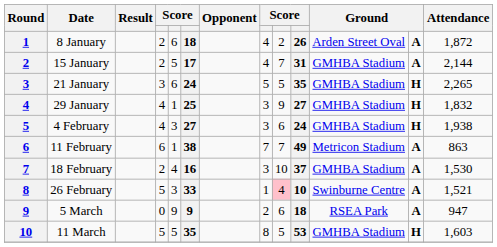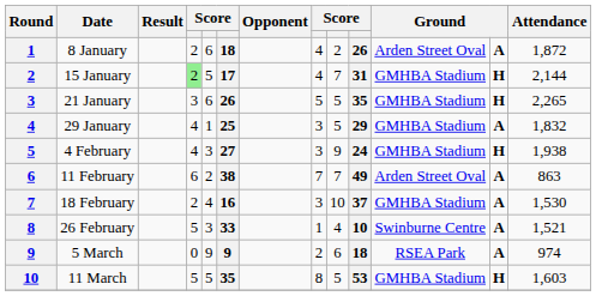 <table class="wikitable plainrowheaders" style="font-size:95%; text-align:center;">
 <tr>
 <th scope="col" rowspan="2">Round</th>
 <th scope="col" rowspan="2">Date</th>
 <th scope="col" rowspan="2">Result</th>
 <th scope="col" colspan="3">Score</th>
 <th scope="col" rowspan="2">Opponent</th>
 <th scope="col" colspan="3">Score</th>
 <th scope="col" rowspan="2" colspan="2">Ground</th>
 <th scope="col" rowspan="2">Attendance</th>
 </tr>
 <tr>
 <th scope="col"></th>
 <th scope="col"></th>
 <th scope="col"></th>
 <th scope="col"></th>
 <th scope="col"></th>
 <th scope="col"></th>
 </tr>
 <tr>
 <th scope="row" style="text-align:center;"><a href='#'>1</a></th>
 <td>8 January</td>
 <td></td>
 <td>2</td>
 <td>6</td>
 <th>18</th>
 <td></td>
 <td>4</td>
 <td>2</td>
 <th>26</th>
 <td><a href='#'>Arden Street Oval</a></td>
 <td><strong>A</strong></td>
 <td>1,872</td>
 </tr>
 <tr>
 <th scope="row" style="text-align:center;"><a href='#'>2</a></th>
 <td>15 January</td>
 <td></td>
-<td>2</td>
+<td style="background: lightgreen;">2</td>
 <td>5</td>
 <th>17</th>
 <td></td>
 <td>4</td>
 <td>7</td>
 <th>31</th>
 <td><a href='#'>GMHBA Stadium</a></td>
-<td><strong>A</strong></td>
+<td><strong>H</strong></td>
 <td>2,144</td>
 </tr>
 <tr>
 <th scope="row" style="text-align:center;"><a href='#'>3</a></th>
 <td>21 January</td>
 <td></td>
 <td>3</td>
 <td>6</td>
-<th>24</th>
+<th>26</th>
 <td></td>
 <td>5</td>
 <td>5</td>
 <th>35</th>
 <td><a href='#'>GMHBA Stadium</a></td>
 <td><strong>H</strong></td>
 <td>2,265</td>
 </tr>
 <tr>
 <th scope="row" style="text-align:center;"><a href='#'>4</a></th>
 <td>29 January</td>
 <td></td>
 <td>4</td>
 <td>1</td>
 <th>25</th>
 <td></td>
 <td>3</td>
-<td>9</td>
-<th>27</th>
+<td>5</td>
+<th>29</th>
 <td><a href='#'>GMHBA Stadium</a></td>
-<td><strong>H</strong></td>
+<td><strong>A</strong></td>
 <td>1,832</td>
 </tr>
 <tr>
 <th scope="row" style="text-align:center;"><a href='#'>5</a></th>
 <td>4 February</td>
 <td></td>
 <td>4</td>
 <td>3</td>
 <th>27</th>
 <td></td>
 <td>3</td>
-<td>6</td>
+<td>9</td>
 <th>24</th>
 <td><a href='#'>GMHBA Stadium</a></td>
 <td><strong>H</strong></td>
 <td>1,938</td>
 </tr>
 <tr>
 <th scope="row" style="text-align:center;"><a href='#'>6</a></th>
 <td>11 February</td>
 <td></td>
 <td>6</td>
-<td>1</td>
+<td>2</td>
 <th>38</th>
 <td></td>
 <td>7</td>
 <td>7</td>
 <th>49</th>
-<td><a href='#'>Metricon Stadium</a></td>
+<td><a href='#'>Arden Street Oval</a></td>
 <td><strong>A</strong></td>
 <td>863</td>
 </tr>
 <tr>
 <th scope="row" style="text-align:center;"><a href='#'>7</a></th>
 <td>18 February</td>
 <td></td>
 <td>2</td>
 <td>4</td>
 <th>16</th>
 <td></td>
 <td>3</td>
 <td>10</td>
 <th>37</th>
 <td><a href='#'>GMHBA Stadium</a></td>
 <td><strong>A</strong></td>
 <td>1,530</td>
 </tr>
 <tr>
 <th scope="row" style="text-align:center;"><a href='#'>8</a></th>
 <td>26 February</td>
 <td></td>
 <td>5</td>
 <td>3</td>
 <th>33</th>
 <td></td>
 <td>1</td>
-<td style="background: pink;">4</td>
+<td>4</td>
 <th>10</th>
 <td><a href='#'>Swinburne Centre</a></td>
 <td><strong>A</strong></td>
 <td>1,521</td>
 </tr>
 <tr>
 <th scope="row" style="text-align:center;"><a href='#'>9</a></th>
 <td>5 March</td>
 <td></td>
 <td>0</td>
 <td>9</td>
 <th>9</th>
 <td></td>
 <td>2</td>
 <td>6</td>
 <th>18</th>
 <td><a href='#'>RSEA Park</a></td>
 <td><strong>A</strong></td>
-<td>947</td>
+<td>974</td>
 </tr>
 <tr>
 <th scope="row" style="text-align:center;"><a href='#'>10</a></th>
 <td>11 March</td>
 <td></td>
 <td>5</td>
 <td>5</td>
 <th>35</th>
 <td></td>
 <td>8</td>
 <td>5</td>
 <th>53</th>
 <td><a href='#'>GMHBA Stadium</a></td>
 <td><strong>H</strong></td>
 <td>1,603</td>
 </tr>
 <tr>
 </tr>
 </table>
